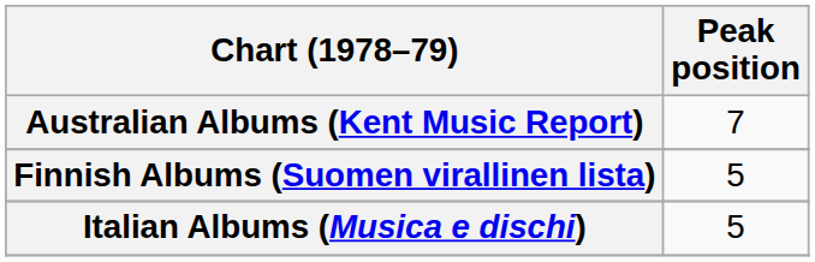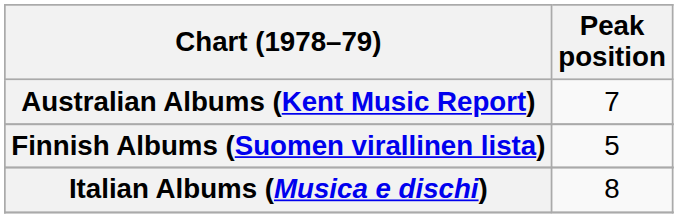 <table class="wikitable sortable plainrowheaders" style="text-align:center;">
 <tr>
 <th scope="col">Chart (1978–79)</th>
 <th scope="col">Peak<br>position</th>
 </tr>
 <tr>
 <th scope="row">Australian Albums (<a href='#'>Kent Music Report</a>)</th>
 <td>7</td>
 </tr>
 <tr>
 </tr>
 <tr>
 </tr>
 <tr>
 </tr>
 <tr>
 <th scope="row">Finnish Albums (<a href='#'>Suomen virallinen lista</a>)</th>
 <td align="center">5</td>
 </tr>
 <tr>
 </tr>
 <tr>
 <th scope="row">Italian Albums (<em><a href='#'>Musica e dischi</a></em>)</th>
-<td>5</td>
+<td>8</td>
 </tr>
 <tr>
 </tr>
 <tr>
 </tr>
 <tr>
 </tr>
 <tr>
 </tr>
 <tr>
 </tr>
 </table>
